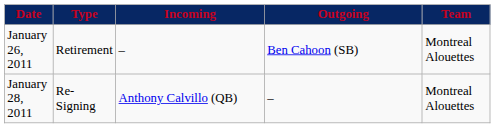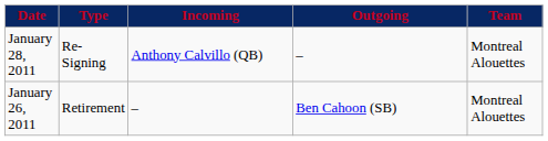 <table class="wikitable">
 <tr>
 <th style="background:#072764;color:#c6011f;" width="10%">Date</th>
 <th style="background:#072764;color:#c6011f;" width="1%">Type</th>
 <th style="background:#072764;color:#c6011f;" width="31%">Incoming</th>
 <th style="background:#072764;color:#c6011f;" width="33%">Outgoing</th>
 <th style="background:#072764;color:#c6011f;" width="14%">Team</th>
 </tr>
 <tr>
+<td>January 28, 2011</td>
+<td>Re-Signing</td>
+<td><a href='#'>Anthony Calvillo</a> (QB)</td>
+<td>–</td>
+<td>Montreal Alouettes</td>
+</tr>
+<tr>
 <td>January 26, 2011</td>
 <td>Retirement</td>
 <td>–</td>
 <td><a href='#'>Ben Cahoon</a> (SB)</td>
 <td>Montreal Alouettes</td>
 </tr>
-<tr>
-<td>January 28, 2011</td>
-<td>Re-Signing</td>
-<td><a href='#'>Anthony Calvillo</a> (QB)</td>
-<td>–</td>
-<td>Montreal Alouettes</td>
-</tr>
 </table>
